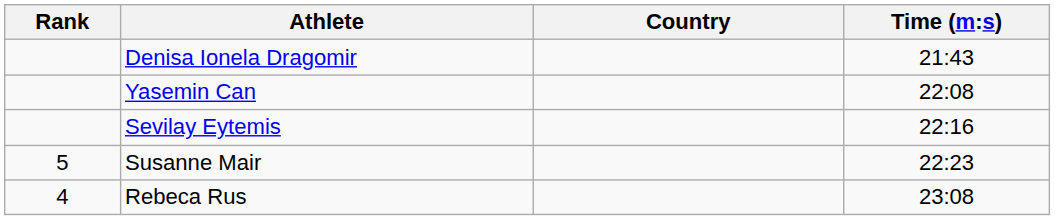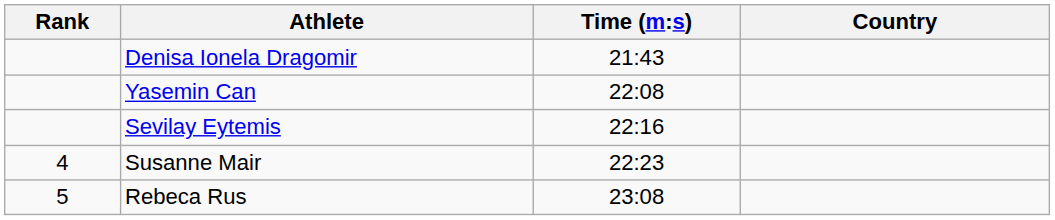 <table class="wikitable" width=60%>
 <tr>
 <th width=5%>Rank</th>
 <th width=20%>Athlete</th>
+<th width=10%>Time (<a href='#'>m</a>:<a href='#'>s</a>)</th>
 <th width=15%>Country</th>
-<th width=10%>Time (<a href='#'>m</a>:<a href='#'>s</a>)</th>
 </tr>
 <tr align="center">
 <td></td>
 <td align="left"><a href='#'>Denisa Ionela Dragomir</a></td>
+<td>21:43</td>
 <td align="left"></td>
-<td>21:43</td>
 </tr>
 <tr align="center">
 <td></td>
 <td align="left"><a href='#'>Yasemin Can</a></td>
+<td>22:08</td>
 <td align="left"></td>
-<td>22:08</td>
 </tr>
 <tr align="center">
 <td></td>
 <td align="left"><a href='#'>Sevilay Eytemis</a></td>
+<td>22:16</td>
 <td align="left"></td>
-<td>22:16</td>
+</tr>
+<tr align="center">
+<td>4</td>
+<td align="left">Susanne Mair</td>
+<td>22:23</td>
+<td align="left"></td>
 </tr>
 <tr align="center">
 <td>5</td>
-<td align="left">Susanne Mair</td>
+<td align="left">Rebeca Rus</td>
+<td>23:08</td>
 <td align="left"></td>
-<td>22:23</td>
-</tr>
-<tr align="center">
-<td>4</td>
-<td align="left">Rebeca Rus</td>
-<td align="left"></td>
-<td>23:08</td>
 </tr>
 </table>
